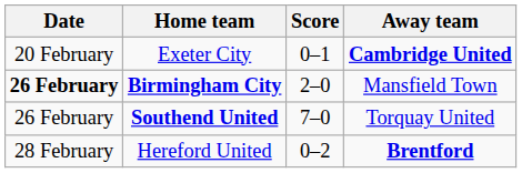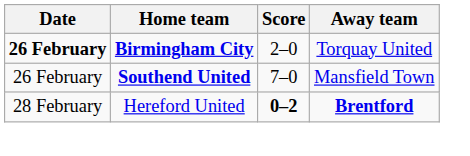 <table class="wikitable" style="text-align: center">
 <tr>
 <th>Date</th>
 <th>Home team</th>
 <th>Score</th>
 <th>Away team</th>
 </tr>
 <tr>
-<td>20 February</td>
-<td><a href='#'>Exeter City</a></td>
-<td>0–1</td>
-<td><strong><a href='#'>Cambridge United</a></strong></td>
-</tr>
-<tr>
 <td><strong>26 February</strong></td>
 <td><strong><a href='#'>Birmingham City</a></strong></td>
 <td>2–0</td>
-<td><a href='#'>Mansfield Town</a></td>
+<td><a href='#'>Torquay United</a></td>
 </tr>
 <tr>
 <td>26 February</td>
 <td><strong><a href='#'>Southend United</a></strong></td>
 <td>7–0</td>
-<td><a href='#'>Torquay United</a></td>
+<td><a href='#'>Mansfield Town</a></td>
 </tr>
 <tr>
 <td>28 February</td>
 <td><a href='#'>Hereford United</a></td>
-<td>0–2</td>
+<td><strong>0–2</strong></td>
 <td><strong><a href='#'>Brentford</a></strong></td>
 </tr>
 </table>
